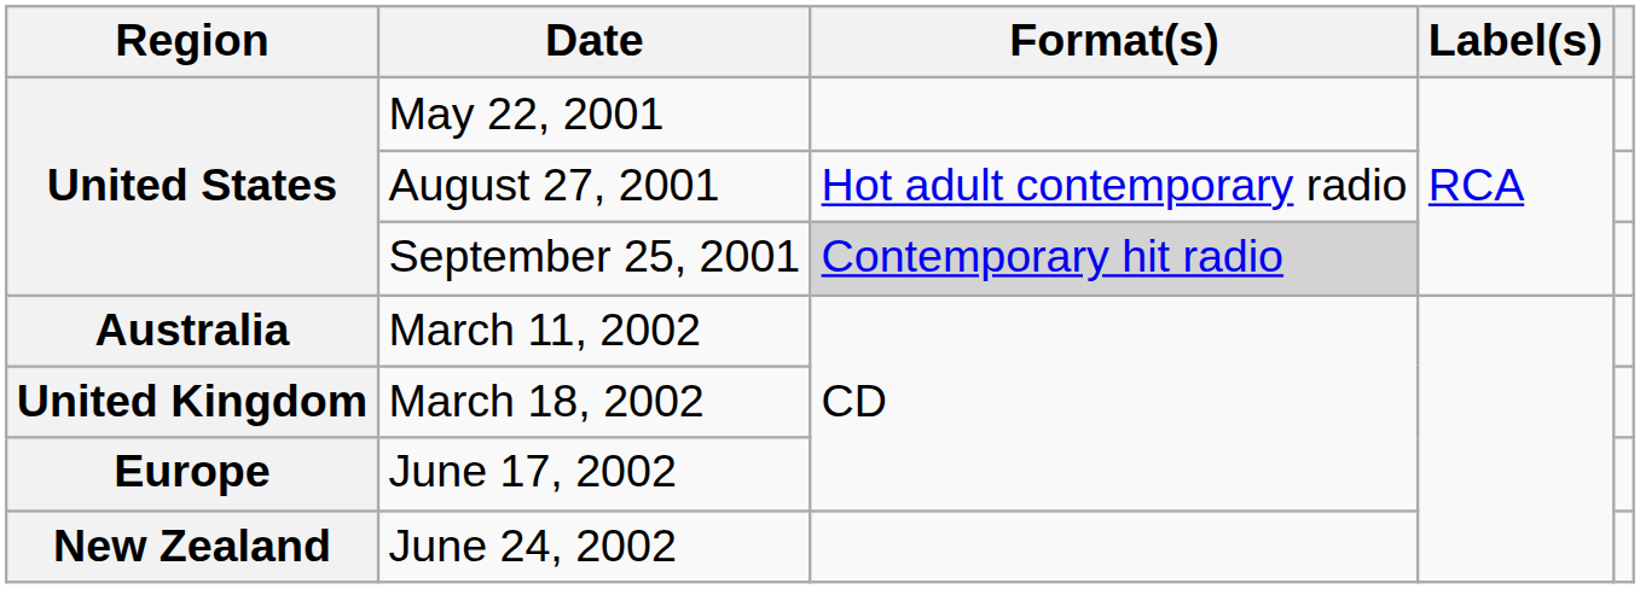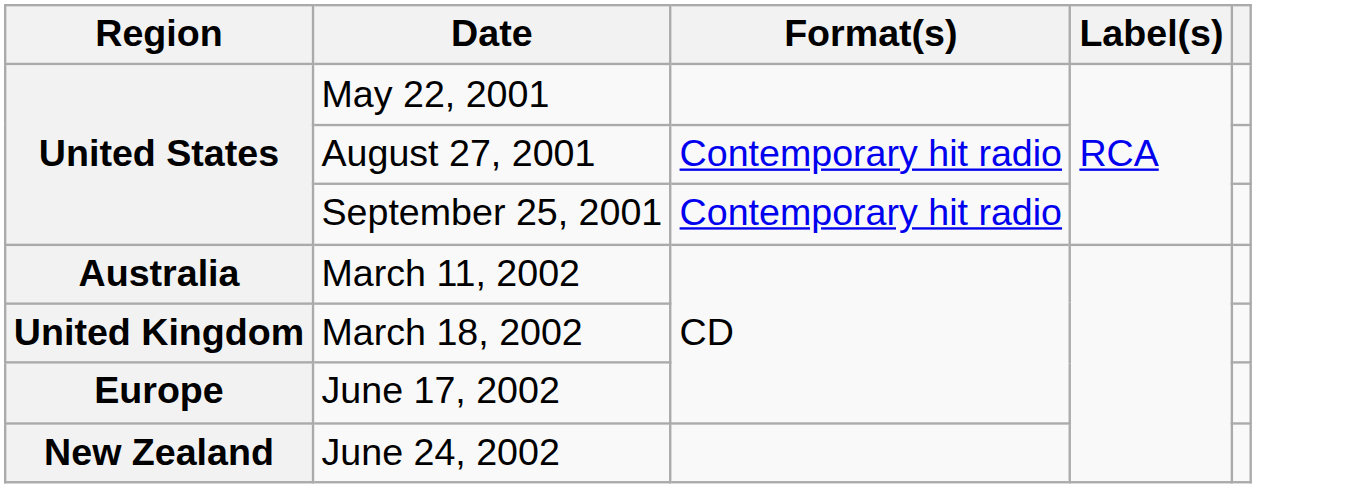 <table class="wikitable plainrowheaders">
 <tr>
 <th scope="col">Region</th>
 <th scope="col">Date</th>
 <th scope="col">Format(s)</th>
 <th scope="col">Label(s)</th>
 <th scope="col"></th>
 </tr>
 <tr>
 <th scope="row" rowspan="3">United States</th>
 <td>May 22, 2001</td>
 <td></td>
 <td rowspan="3"><a href='#'>RCA</a></td>
 <td></td>
 </tr>
 <tr>
 <td>August 27, 2001</td>
-<td><a href='#'>Hot adult contemporary</a> radio</td>
+<td><a href='#'>Contemporary hit radio</a></td>
 <td></td>
 </tr>
 <tr>
 <td>September 25, 2001</td>
-<td style="background: lightgrey;"><a href='#'>Contemporary hit radio</a></td>
+<td><a href='#'>Contemporary hit radio</a></td>
 <td></td>
 </tr>
 <tr>
 <th scope="row">Australia</th>
 <td>March 11, 2002</td>
 <td rowspan="3">CD</td>
 <td rowspan="4"></td>
 <td></td>
 </tr>
 <tr>
 <th scope="row">United Kingdom</th>
 <td>March 18, 2002</td>
 <td></td>
 </tr>
 <tr>
 <th scope="row">Europe</th>
 <td>June 17, 2002</td>
 <td></td>
 </tr>
 <tr>
 <th scope="row">New Zealand</th>
 <td>June 24, 2002</td>
 <td></td>
 <td></td>
 </tr>
 </table>
